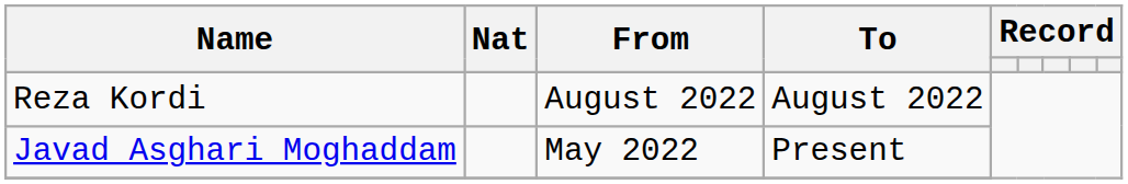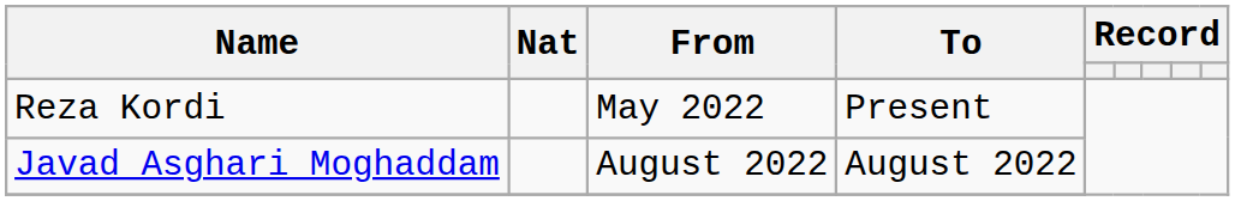 <table class="wikitable" style="text-align: center">
 <tr>
 <th rowspan="2">Name</th>
 <th rowspan="2">Nat</th>
 <th rowspan="2">From</th>
 <th rowspan="2">To</th>
 <th colspan="6">Record</th>
 </tr>
 <tr>
 <th></th>
 <th></th>
 <th></th>
 <th></th>
 <th></th>
 </tr>
 <tr>
 <td align=left>Reza Kordi</td>
 <td align=left></td>
+<td align=left>May 2022</td>
+<td align=left>Present<br></td>
+</tr>
+<tr>
+<td align=left><a href='#'>Javad Asghari Moghaddam</a></td>
+<td align=left></td>
 <td align=left>August 2022</td>
 <td align=left>August 2022<br></td>
 </tr>
 <tr>
-<td align=left><a href='#'>Javad Asghari Moghaddam</a></td>
-<td align=left></td>
-<td align=left>May 2022</td>
-<td align=left>Present<br></td>
-</tr>
-<tr>
 </tr>
 </table>
